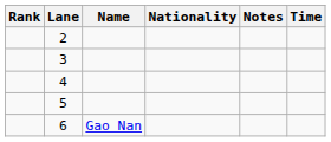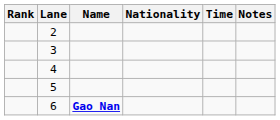 <table class="wikitable sortable" style="text-align:center">
 <tr>
 <th>Rank</th>
 <th>Lane</th>
 <th>Name</th>
 <th>Nationality</th>
+<th>Time</th>
 <th>Notes</th>
-<th>Time</th>
 </tr>
 <tr>
 <td></td>
 <td>2</td>
 <td align=left></td>
 <td align=left></td>
 <td></td>
 <td></td>
 </tr>
 <tr>
 <td></td>
 <td>3</td>
 <td align=left></td>
 <td align=left></td>
 <td></td>
 <td></td>
 </tr>
 <tr>
 <td></td>
 <td>4</td>
 <td align=left></td>
 <td align=left></td>
 <td></td>
 <td></td>
 </tr>
 <tr>
 <td></td>
 <td>5</td>
 <td align=left></td>
 <td align=left></td>
 <td></td>
 <td></td>
 </tr>
 <tr>
 <td></td>
 <td>6</td>
-<td align=left><a href='#'>Gao Nan</a></td>
+<td align=left><strong><a href='#'>Gao Nan</a></strong></td>
 <td align=left></td>
 <td></td>
 <td></td>
 </tr>
 </table>
